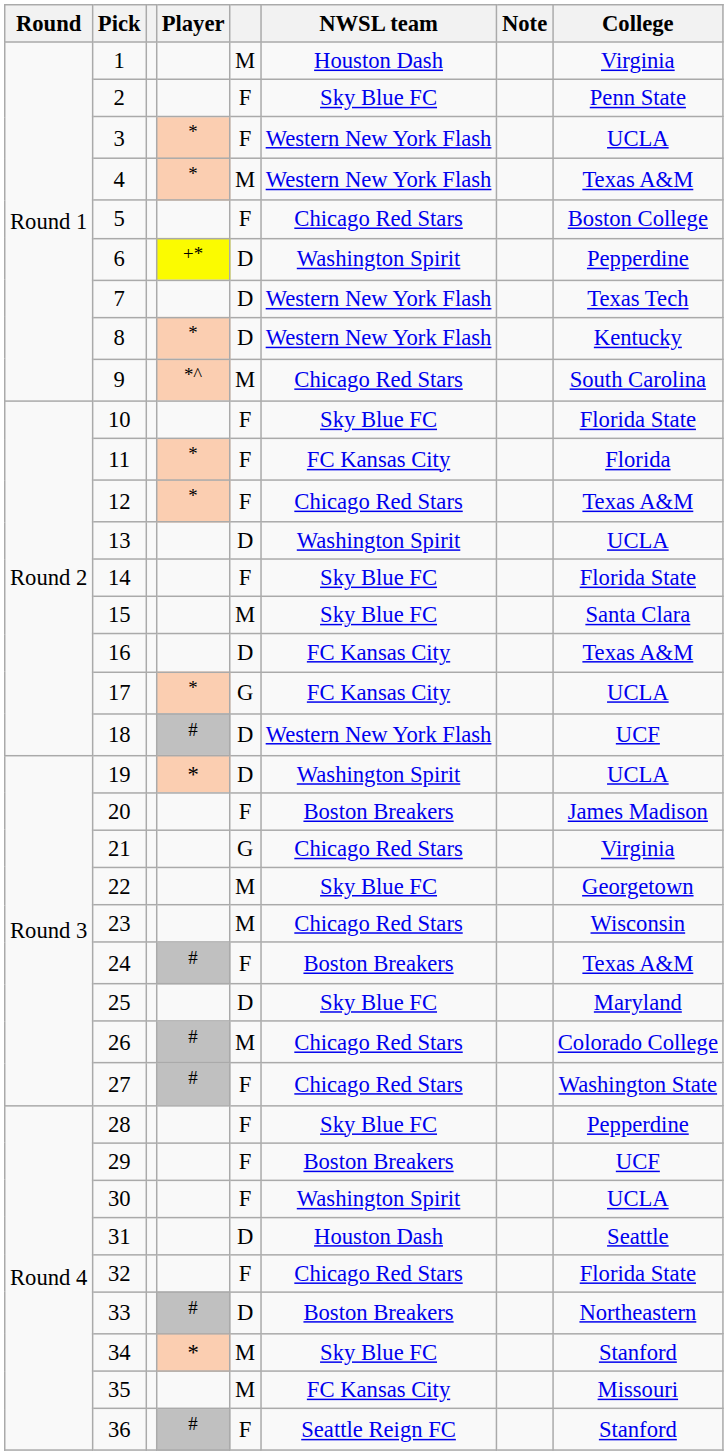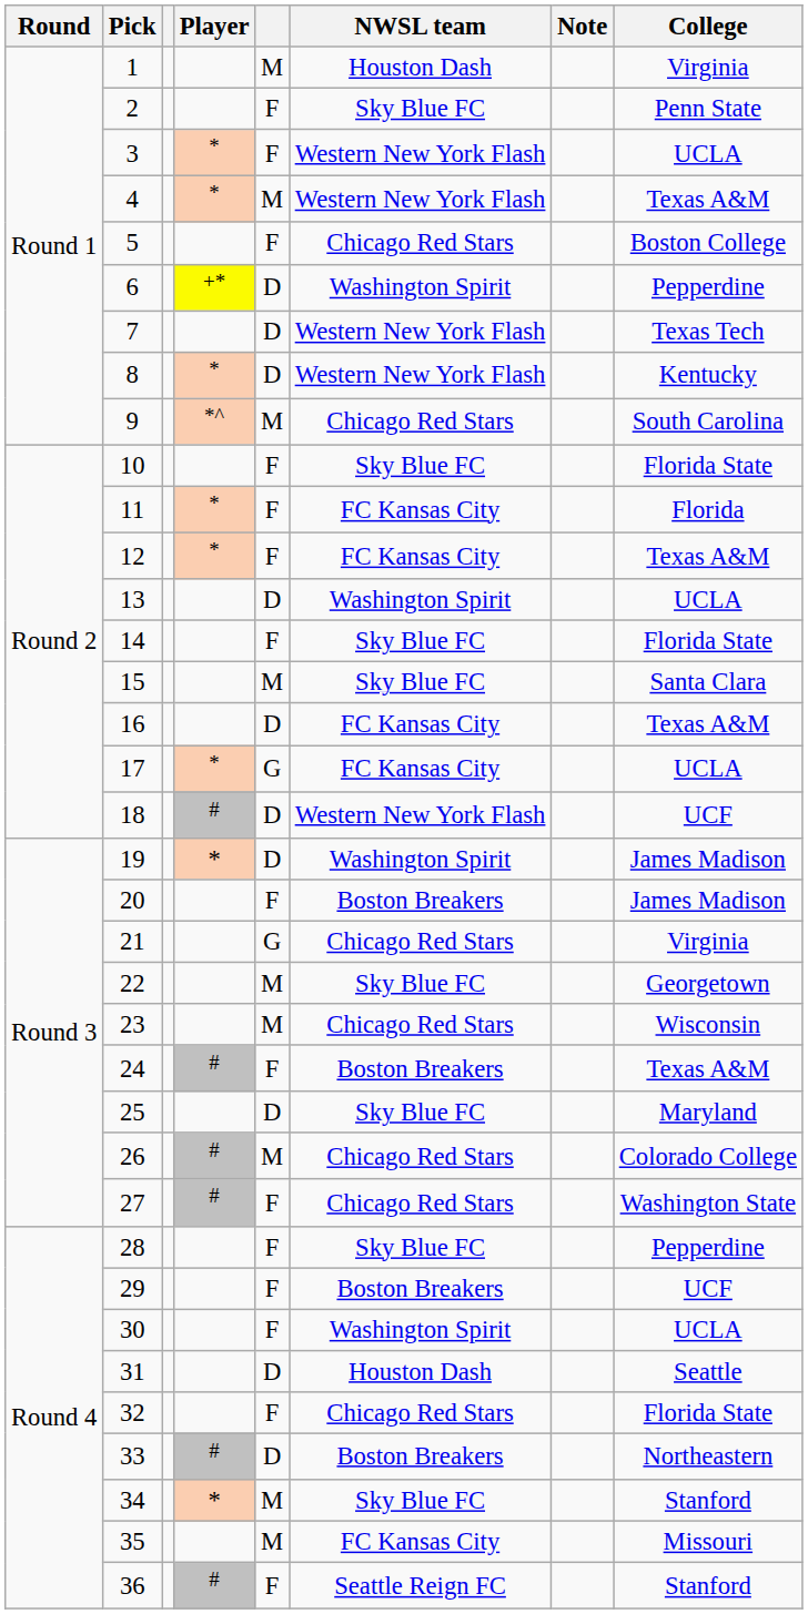 <table class="wikitable sortable" style="font-size: 95%;text-align: center;">
 <tr>
 <th>Round</th>
 <th>Pick</th>
 <th></th>
 <th>Player</th>
 <th></th>
 <th>NWSL team</th>
 <th class=unsortable>Note</th>
 <th>College</th>
 </tr>
 <tr>
 <td rowspan="9">Round 1</td>
 <td>1</td>
 <td></td>
 <td></td>
 <td>M</td>
 <td><a href='#'>Houston Dash</a></td>
 <td></td>
 <td><a href='#'>Virginia</a></td>
 </tr>
 <tr>
 <td>2</td>
 <td></td>
 <td></td>
 <td>F</td>
 <td><a href='#'>Sky Blue FC</a></td>
 <td></td>
 <td><a href='#'>Penn State</a></td>
 </tr>
 <tr>
 <td>3</td>
 <td></td>
 <td bgcolor="#FBCEB1"><sup>*</sup></td>
 <td>F</td>
 <td><a href='#'>Western New York Flash</a></td>
 <td></td>
 <td><a href='#'>UCLA</a></td>
 </tr>
 <tr>
 <td>4</td>
 <td></td>
 <td bgcolor="#FBCEB1"><sup>*</sup></td>
 <td>M</td>
 <td><a href='#'>Western New York Flash</a></td>
 <td></td>
 <td><a href='#'>Texas A&M</a></td>
 </tr>
 <tr>
 <td>5</td>
 <td></td>
 <td></td>
 <td>F</td>
 <td><a href='#'>Chicago Red Stars</a></td>
 <td></td>
 <td><a href='#'>Boston College</a></td>
 </tr>
 <tr>
 <td>6</td>
 <td></td>
 <td bgcolor="#FBFb00"><sup>+*</sup></td>
 <td>D</td>
 <td><a href='#'>Washington Spirit</a></td>
 <td></td>
 <td><a href='#'>Pepperdine</a></td>
 </tr>
 <tr>
 <td>7</td>
 <td></td>
 <td></td>
 <td>D</td>
 <td><a href='#'>Western New York Flash</a></td>
 <td></td>
 <td><a href='#'>Texas Tech</a></td>
 </tr>
 <tr>
 <td>8</td>
 <td></td>
 <td bgcolor="#FBCEB1"><sup>*</sup></td>
 <td>D</td>
 <td><a href='#'>Western New York Flash</a></td>
 <td></td>
 <td><a href='#'>Kentucky</a></td>
 </tr>
 <tr>
 <td>9</td>
 <td></td>
 <td bgcolor="#FBCEB1"><sup>*^</sup></td>
 <td>M</td>
 <td><a href='#'>Chicago Red Stars</a></td>
 <td></td>
 <td><a href='#'>South Carolina</a></td>
 </tr>
 <tr>
 <td rowspan="9">Round 2</td>
 <td>10</td>
 <td></td>
 <td></td>
 <td>F</td>
 <td><a href='#'>Sky Blue FC</a></td>
 <td></td>
 <td><a href='#'>Florida State</a></td>
 </tr>
 <tr>
 <td>11</td>
 <td></td>
 <td bgcolor="#FBCEB1"><sup>*</sup></td>
 <td>F</td>
 <td><a href='#'>FC Kansas City</a></td>
 <td></td>
 <td><a href='#'>Florida</a></td>
 </tr>
 <tr>
 <td>12</td>
 <td></td>
 <td bgcolor="#FBCEB1"><sup>*</sup></td>
 <td>F</td>
-<td><a href='#'>Chicago Red Stars</a></td>
+<td><a href='#'>FC Kansas City</a></td>
 <td></td>
 <td><a href='#'>Texas A&M</a></td>
 </tr>
 <tr>
 <td>13</td>
 <td></td>
 <td></td>
 <td>D</td>
 <td><a href='#'>Washington Spirit</a></td>
 <td></td>
 <td><a href='#'>UCLA</a></td>
 </tr>
 <tr>
 <td>14</td>
 <td></td>
 <td></td>
 <td>F</td>
 <td><a href='#'>Sky Blue FC</a></td>
 <td></td>
 <td><a href='#'>Florida State</a></td>
 </tr>
 <tr>
 <td>15</td>
 <td></td>
 <td></td>
 <td>M</td>
 <td><a href='#'>Sky Blue FC</a></td>
 <td></td>
 <td><a href='#'>Santa Clara</a></td>
 </tr>
 <tr>
 <td>16</td>
 <td></td>
 <td></td>
 <td>D</td>
 <td><a href='#'>FC Kansas City</a></td>
 <td></td>
 <td><a href='#'>Texas A&M</a></td>
 </tr>
 <tr>
 <td>17</td>
 <td></td>
 <td bgcolor="#FBCEB1"><sup>*</sup></td>
 <td>G</td>
 <td><a href='#'>FC Kansas City</a></td>
 <td></td>
 <td><a href='#'>UCLA</a></td>
 </tr>
 <tr>
 <td>18</td>
 <td></td>
 <td bgcolor="#C0C0C0"><sup>#</sup></td>
 <td>D</td>
 <td><a href='#'>Western New York Flash</a></td>
 <td></td>
 <td><a href='#'>UCF</a></td>
 </tr>
 <tr>
 <td rowspan="9">Round 3</td>
 <td>19</td>
 <td></td>
 <td bgcolor="#FBCEB1"> *</td>
 <td>D</td>
 <td><a href='#'>Washington Spirit</a></td>
 <td></td>
-<td><a href='#'>UCLA</a></td>
+<td><a href='#'>James Madison</a></td>
 </tr>
 <tr>
 <td>20</td>
 <td></td>
 <td></td>
 <td>F</td>
 <td><a href='#'>Boston Breakers</a></td>
 <td></td>
 <td><a href='#'>James Madison</a></td>
 </tr>
 <tr>
 <td>21</td>
 <td></td>
 <td></td>
 <td>G</td>
 <td><a href='#'>Chicago Red Stars</a></td>
 <td></td>
 <td><a href='#'>Virginia</a></td>
 </tr>
 <tr>
 <td>22</td>
 <td></td>
 <td></td>
 <td>M</td>
 <td><a href='#'>Sky Blue FC</a></td>
 <td></td>
 <td><a href='#'>Georgetown</a></td>
 </tr>
 <tr>
 <td>23</td>
 <td></td>
 <td></td>
 <td>M</td>
 <td><a href='#'>Chicago Red Stars</a></td>
 <td></td>
 <td><a href='#'>Wisconsin</a></td>
 </tr>
 <tr>
 <td>24</td>
 <td></td>
 <td bgcolor="#C0C0C0"><sup>#</sup></td>
 <td>F</td>
 <td><a href='#'>Boston Breakers</a></td>
 <td></td>
 <td><a href='#'>Texas A&M</a></td>
 </tr>
 <tr>
 <td>25</td>
 <td></td>
 <td></td>
 <td>D</td>
 <td><a href='#'>Sky Blue FC</a></td>
 <td></td>
 <td><a href='#'>Maryland</a></td>
 </tr>
 <tr>
 <td>26</td>
 <td></td>
 <td bgcolor="#C0C0C0"><sup>#</sup></td>
 <td>M</td>
 <td><a href='#'>Chicago Red Stars</a></td>
 <td></td>
 <td><a href='#'>Colorado College</a></td>
 </tr>
 <tr>
 <td>27</td>
 <td></td>
 <td bgcolor="#C0C0C0"><sup>#</sup></td>
 <td>F</td>
 <td><a href='#'>Chicago Red Stars</a></td>
 <td></td>
 <td><a href='#'>Washington State</a></td>
 </tr>
 <tr>
 <td rowspan="9">Round 4</td>
 <td>28</td>
 <td></td>
 <td></td>
 <td>F</td>
 <td><a href='#'>Sky Blue FC</a></td>
 <td></td>
 <td><a href='#'>Pepperdine</a></td>
 </tr>
 <tr>
 <td>29</td>
 <td></td>
 <td></td>
 <td>F</td>
 <td><a href='#'>Boston Breakers</a></td>
 <td></td>
 <td><a href='#'>UCF</a></td>
 </tr>
 <tr>
 <td>30</td>
 <td></td>
 <td></td>
 <td>F</td>
 <td><a href='#'>Washington Spirit</a></td>
 <td></td>
 <td><a href='#'>UCLA</a></td>
 </tr>
 <tr>
 <td>31</td>
 <td></td>
 <td></td>
 <td>D</td>
 <td><a href='#'>Houston Dash</a></td>
 <td></td>
 <td><a href='#'>Seattle</a></td>
 </tr>
 <tr>
 <td>32</td>
 <td></td>
 <td></td>
 <td>F</td>
 <td><a href='#'>Chicago Red Stars</a></td>
 <td></td>
 <td><a href='#'>Florida State</a></td>
 </tr>
 <tr>
 <td>33</td>
 <td></td>
 <td bgcolor="#C0C0C0"><sup>#</sup></td>
 <td>D</td>
 <td><a href='#'>Boston Breakers</a></td>
 <td></td>
 <td><a href='#'>Northeastern</a></td>
 </tr>
 <tr>
 <td>34</td>
 <td></td>
 <td bgcolor="#FBCEB1">*</td>
 <td>M</td>
 <td><a href='#'>Sky Blue FC</a></td>
 <td></td>
 <td><a href='#'>Stanford</a></td>
 </tr>
 <tr>
 <td>35</td>
 <td></td>
 <td></td>
 <td>M</td>
 <td><a href='#'>FC Kansas City</a></td>
 <td></td>
 <td><a href='#'>Missouri</a></td>
 </tr>
 <tr>
 <td>36</td>
 <td></td>
 <td bgcolor="#C0C0C0"><sup>#</sup></td>
 <td>F</td>
 <td><a href='#'>Seattle Reign FC</a></td>
 <td></td>
 <td><a href='#'>Stanford</a></td>
 </tr>
 </table>
